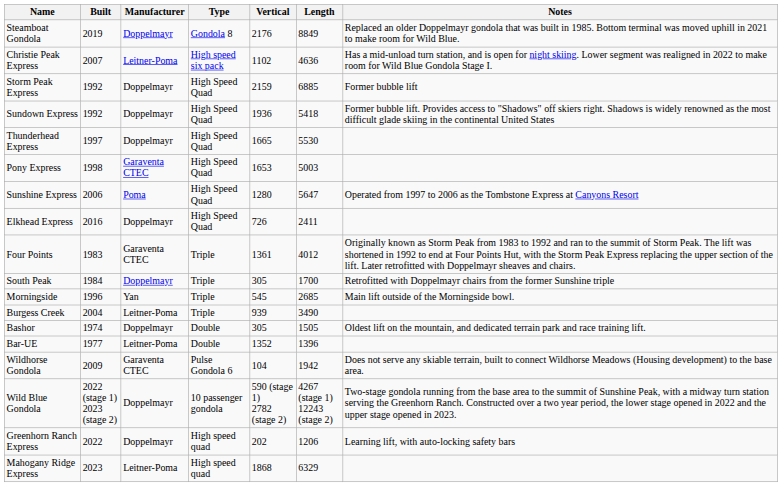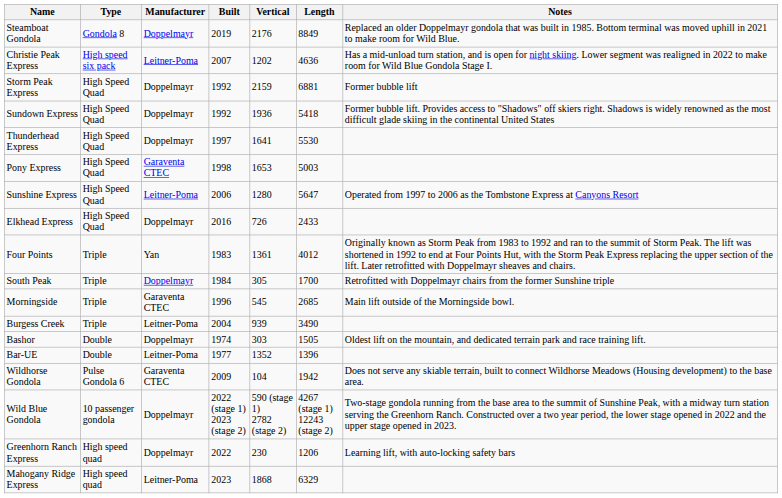 <table class="wikitable">
 <tr>
 <th>Name</th>
+<th>Type</th>
+<th>Manufacturer</th>
 <th>Built</th>
-<th>Manufacturer</th>
-<th>Type</th>
 <th>Vertical<br></th>
 <th>Length<br></th>
 <th>Notes</th>
 </tr>
 <tr>
 <td>Steamboat Gondola</td>
+<td><a href='#'>Gondola</a> 8</td>
+<td><a href='#'>Doppelmayr</a></td>
 <td>2019</td>
-<td><a href='#'>Doppelmayr</a></td>
-<td><a href='#'>Gondola</a> 8</td>
 <td>2176</td>
 <td>8849</td>
 <td>Replaced an older Doppelmayr gondola that was built in 1985. Bottom terminal was moved uphill in 2021 to make room for Wild Blue.</td>
 </tr>
 <tr>
 <td>Christie Peak Express</td>
+<td><a href='#'>High speed six pack</a></td>
+<td><a href='#'>Leitner-Poma</a></td>
 <td>2007</td>
-<td><a href='#'>Leitner-Poma</a></td>
-<td><a href='#'>High speed six pack</a></td>
-<td>1102</td>
+<td>1202</td>
 <td>4636</td>
 <td>Has a mid-unload turn station, and is open for <a href='#'>night skiing</a>. Lower segment was realigned in 2022 to make room for Wild Blue Gondola Stage I.</td>
 </tr>
 <tr>
 <td>Storm Peak Express</td>
+<td>High Speed Quad</td>
+<td>Doppelmayr</td>
 <td>1992</td>
-<td>Doppelmayr</td>
-<td>High Speed Quad</td>
 <td>2159</td>
-<td>6885</td>
+<td>6881</td>
 <td>Former bubble lift</td>
 </tr>
 <tr>
 <td>Sundown Express</td>
+<td>High Speed Quad</td>
+<td>Doppelmayr</td>
 <td>1992</td>
-<td>Doppelmayr</td>
-<td>High Speed Quad</td>
 <td>1936</td>
 <td>5418</td>
 <td>Former bubble lift. Provides access to "Shadows" off skiers right. Shadows is widely renowned as the most difficult glade skiing in the continental United States</td>
 </tr>
 <tr>
 <td>Thunderhead Express</td>
+<td>High Speed Quad</td>
+<td>Doppelmayr</td>
 <td>1997</td>
-<td>Doppelmayr</td>
-<td>High Speed Quad</td>
-<td>1665</td>
+<td>1641</td>
 <td>5530</td>
 <td></td>
 </tr>
 <tr>
 <td>Pony Express</td>
+<td>High Speed Quad</td>
+<td><a href='#'>Garaventa CTEC</a></td>
 <td>1998</td>
-<td><a href='#'>Garaventa CTEC</a></td>
-<td>High Speed Quad</td>
 <td>1653</td>
 <td>5003</td>
 <td></td>
 </tr>
 <tr>
 <td>Sunshine Express</td>
+<td>High Speed Quad</td>
+<td><a href='#'>Leitner-Poma</a></td>
 <td>2006</td>
-<td><a href='#'>Poma</a></td>
-<td>High Speed Quad</td>
 <td>1280</td>
 <td>5647</td>
 <td>Operated from 1997 to 2006 as the Tombstone Express at <a href='#'>Canyons Resort</a></td>
 </tr>
 <tr>
 <td>Elkhead Express</td>
+<td>High Speed Quad</td>
+<td>Doppelmayr</td>
 <td>2016</td>
-<td>Doppelmayr</td>
-<td>High Speed Quad</td>
 <td>726</td>
-<td>2411</td>
+<td>2433</td>
 <td></td>
 </tr>
 <tr>
 <td>Four Points</td>
+<td>Triple</td>
+<td>Yan</td>
 <td>1983</td>
-<td>Garaventa CTEC</td>
-<td>Triple</td>
 <td>1361</td>
 <td>4012</td>
 <td>Originally known as Storm Peak from 1983 to 1992 and ran to the summit of Storm Peak. The lift was shortened in 1992 to end at Four Points Hut, with the Storm Peak Express replacing the upper section of the lift. Later retrofitted with Doppelmayr sheaves and chairs.</td>
 </tr>
 <tr>
 <td>South Peak</td>
+<td>Triple</td>
+<td><a href='#'>Doppelmayr</a></td>
 <td>1984</td>
-<td><a href='#'>Doppelmayr</a></td>
-<td>Triple</td>
 <td>305</td>
 <td>1700</td>
 <td>Retrofitted with Doppelmayr chairs from the former Sunshine triple</td>
 </tr>
 <tr>
 <td>Morningside</td>
+<td>Triple</td>
+<td>Garaventa CTEC</td>
 <td>1996</td>
-<td>Yan</td>
-<td>Triple</td>
 <td>545</td>
 <td>2685</td>
 <td>Main lift outside of the Morningside bowl.</td>
 </tr>
 <tr>
 <td>Burgess Creek</td>
+<td>Triple</td>
+<td>Leitner-Poma</td>
 <td>2004</td>
-<td>Leitner-Poma</td>
-<td>Triple</td>
 <td>939</td>
 <td>3490</td>
 <td></td>
 </tr>
 <tr>
 <td>Bashor</td>
+<td>Double</td>
+<td>Doppelmayr</td>
 <td>1974</td>
-<td>Doppelmayr</td>
-<td>Double</td>
-<td>305</td>
+<td>303</td>
 <td>1505</td>
 <td>Oldest lift on the mountain, and dedicated terrain park and race training lift.</td>
 </tr>
 <tr>
 <td>Bar-UE</td>
+<td>Double</td>
+<td>Leitner-Poma</td>
 <td>1977</td>
-<td>Leitner-Poma</td>
-<td>Double</td>
 <td>1352</td>
 <td>1396</td>
 <td></td>
 </tr>
 <tr>
 <td>Wildhorse Gondola</td>
+<td>Pulse Gondola 6</td>
+<td>Garaventa CTEC</td>
 <td>2009</td>
-<td>Garaventa CTEC</td>
-<td>Pulse Gondola 6</td>
 <td>104</td>
 <td>1942</td>
 <td>Does not serve any skiable terrain, built to connect Wildhorse Meadows (Housing development) to the base area.</td>
 </tr>
 <tr>
 <td>Wild Blue Gondola</td>
+<td>10 passenger gondola</td>
+<td>Doppelmayr</td>
 <td>2022 (stage 1)<br>2023 (stage 2)</td>
-<td>Doppelmayr</td>
-<td>10 passenger gondola</td>
 <td>590 (stage 1)<br>2782 (stage 2)</td>
 <td>4267 (stage 1)<br>12243 (stage 2)</td>
 <td>Two-stage gondola running from the base area to the summit of Sunshine Peak, with a midway turn station serving the Greenhorn Ranch. Constructed over a two year period, the lower stage opened in 2022 and the upper stage opened in 2023.</td>
 </tr>
 <tr>
 <td>Greenhorn Ranch Express</td>
+<td>High speed quad</td>
+<td>Doppelmayr</td>
 <td>2022</td>
-<td>Doppelmayr</td>
-<td>High speed quad</td>
-<td>202</td>
+<td>230</td>
 <td>1206</td>
 <td>Learning lift, with auto-locking safety bars</td>
 </tr>
 <tr>
 <td>Mahogany Ridge Express</td>
+<td>High speed quad</td>
+<td>Leitner-Poma</td>
 <td>2023</td>
-<td>Leitner-Poma</td>
-<td>High speed quad</td>
 <td>1868</td>
 <td>6329</td>
 <td></td>
 </tr>
 </table>
